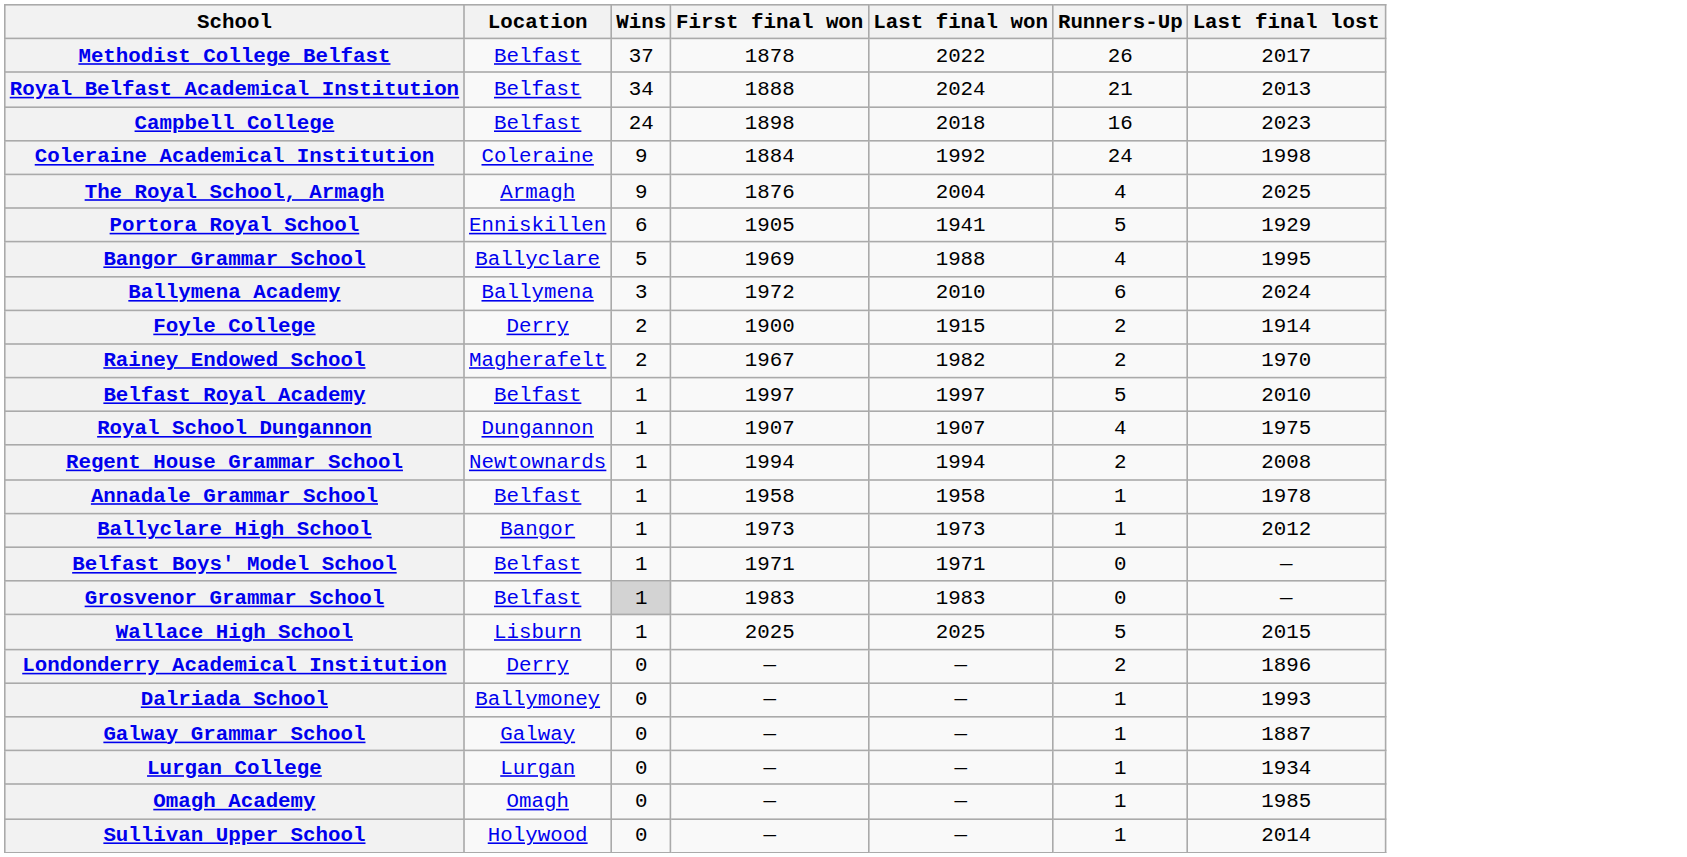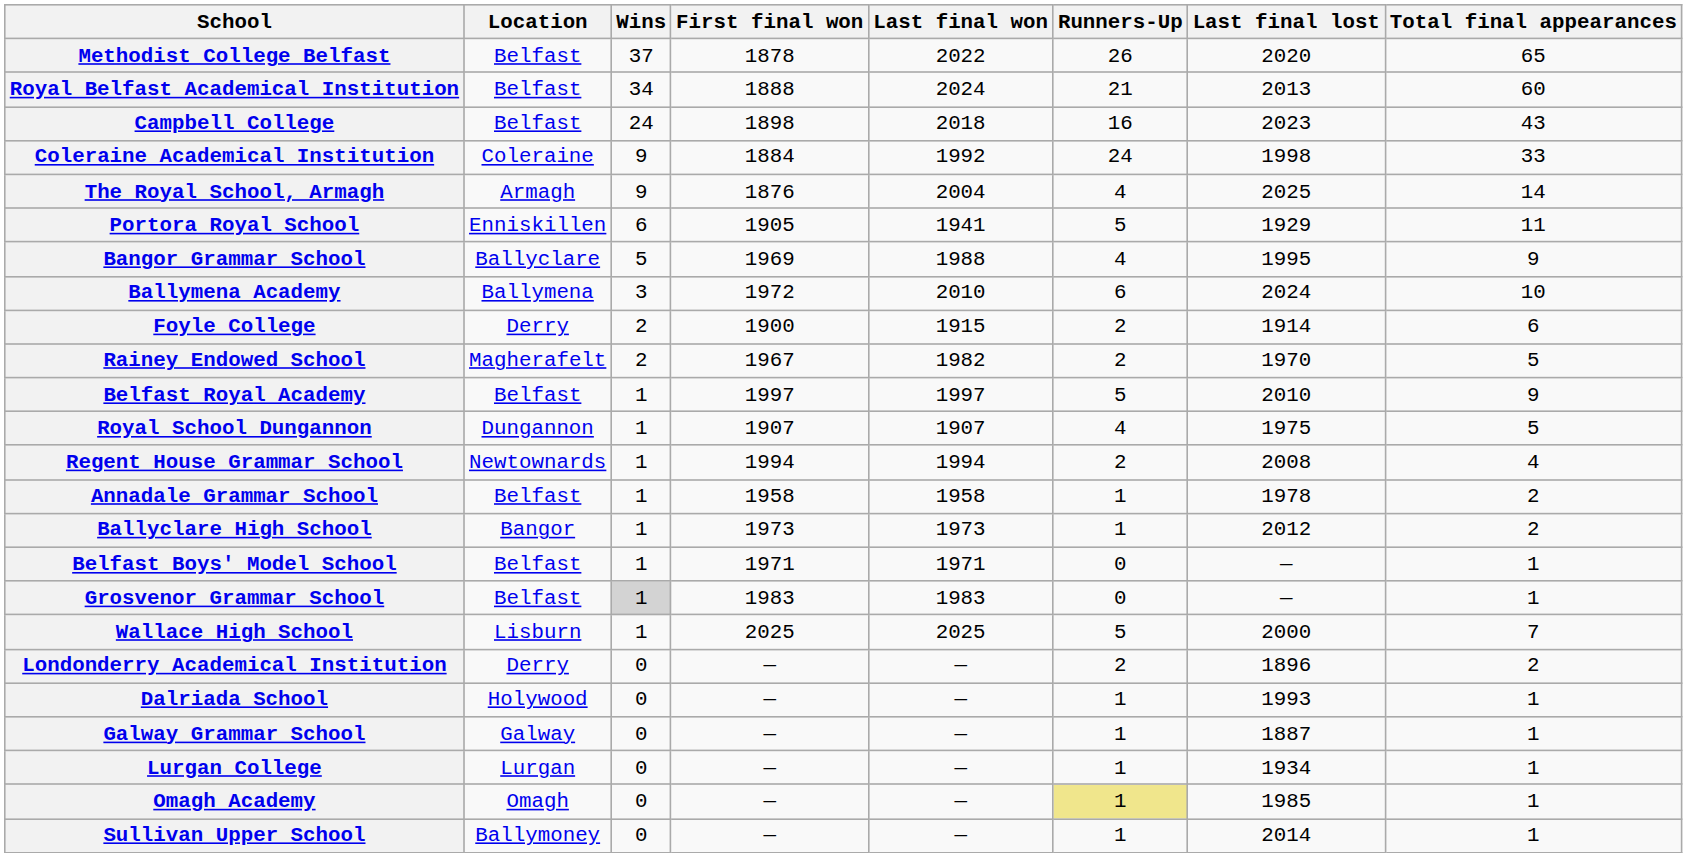 <table class="wikitable sortable plainrowheaders" style="text-align:center">
 <tr>
 <th scope="col">School</th>
 <th scope="col">Location</th>
 <th scope="col">Wins</th>
 <th scope="col">First final won</th>
 <th scope="col">Last final won</th>
 <th scope="col">Runners-Up</th>
 <th scope="col">Last final lost</th>
+<th scope="col">Total final appearances</th>
 </tr>
 <tr>
 <th scope="row"><a href='#'>Methodist College Belfast</a></th>
 <td><a href='#'>Belfast</a></td>
 <td>37</td>
 <td>1878</td>
 <td>2022</td>
 <td>26</td>
-<td>2017</td>
+<td>2020</td>
+<td>65</td>
 </tr>
 <tr>
 <th scope="row"><a href='#'>Royal Belfast Academical Institution</a></th>
 <td><a href='#'>Belfast</a></td>
 <td>34</td>
 <td>1888</td>
 <td>2024</td>
 <td>21</td>
 <td>2013</td>
+<td>60</td>
 </tr>
 <tr>
 <th scope="row"><a href='#'>Campbell College</a></th>
 <td><a href='#'>Belfast</a></td>
 <td>24</td>
 <td>1898</td>
 <td>2018</td>
 <td>16</td>
 <td>2023</td>
+<td>43</td>
 </tr>
 <tr>
 <th scope="row"><a href='#'>Coleraine Academical Institution</a></th>
 <td><a href='#'>Coleraine</a></td>
 <td>9</td>
 <td>1884</td>
 <td>1992</td>
 <td>24</td>
 <td>1998</td>
+<td>33</td>
 </tr>
 <tr>
 <th scope="row"><a href='#'>The Royal School, Armagh</a></th>
 <td><a href='#'>Armagh</a></td>
 <td>9</td>
 <td>1876</td>
 <td>2004</td>
 <td>4</td>
 <td>2025</td>
+<td>14</td>
 </tr>
 <tr>
 <th scope="row"><a href='#'>Portora Royal School</a></th>
 <td><a href='#'>Enniskillen</a></td>
 <td>6</td>
 <td>1905</td>
 <td>1941</td>
 <td>5</td>
 <td>1929</td>
+<td>11</td>
 </tr>
 <tr>
 <th scope="row"><a href='#'>Bangor Grammar School</a></th>
 <td><a href='#'>Ballyclare</a></td>
 <td>5</td>
 <td>1969</td>
 <td>1988</td>
 <td>4</td>
 <td>1995</td>
+<td>9</td>
 </tr>
 <tr>
 <th scope="row"><a href='#'>Ballymena Academy</a></th>
 <td><a href='#'>Ballymena</a></td>
 <td>3</td>
 <td>1972</td>
 <td>2010</td>
 <td>6</td>
 <td>2024</td>
+<td>10</td>
 </tr>
 <tr>
 <th scope="row"><a href='#'>Foyle College</a></th>
 <td><a href='#'>Derry</a></td>
 <td>2</td>
 <td>1900</td>
 <td>1915</td>
 <td>2</td>
 <td>1914</td>
+<td>6</td>
 </tr>
 <tr>
 <th scope="row"><a href='#'>Rainey Endowed School</a></th>
 <td><a href='#'>Magherafelt</a></td>
 <td>2</td>
 <td>1967</td>
 <td>1982</td>
 <td>2</td>
 <td>1970</td>
+<td>5</td>
 </tr>
 <tr>
 <th scope="row"><a href='#'>Belfast Royal Academy</a></th>
 <td><a href='#'>Belfast</a></td>
 <td>1</td>
 <td>1997</td>
 <td>1997</td>
 <td>5</td>
 <td>2010</td>
+<td>9</td>
 </tr>
 <tr>
 <th scope="row"><a href='#'>Royal School Dungannon</a></th>
 <td><a href='#'>Dungannon</a></td>
 <td>1</td>
 <td>1907</td>
 <td>1907</td>
 <td>4</td>
 <td>1975</td>
+<td>5</td>
 </tr>
 <tr>
 <th scope="row"><a href='#'>Regent House Grammar School</a></th>
 <td><a href='#'>Newtownards</a></td>
 <td>1</td>
 <td>1994</td>
 <td>1994</td>
 <td>2</td>
 <td>2008</td>
+<td>4</td>
 </tr>
 <tr>
 <th scope="row"><a href='#'>Annadale Grammar School</a></th>
 <td><a href='#'>Belfast</a></td>
 <td>1</td>
 <td>1958</td>
 <td>1958</td>
 <td>1</td>
 <td>1978</td>
+<td>2</td>
 </tr>
 <tr>
 <th scope="row"><a href='#'>Ballyclare High School</a></th>
 <td><a href='#'>Bangor</a></td>
 <td>1</td>
 <td>1973</td>
 <td>1973</td>
 <td>1</td>
 <td>2012</td>
+<td>2</td>
 </tr>
 <tr>
 <th scope="row"><a href='#'>Belfast Boys' Model School</a></th>
 <td><a href='#'>Belfast</a></td>
 <td>1</td>
 <td>1971</td>
 <td>1971</td>
 <td>0</td>
 <td>—</td>
+<td>1</td>
 </tr>
 <tr>
 <th scope="row"><a href='#'>Grosvenor Grammar School</a></th>
 <td><a href='#'>Belfast</a></td>
 <td style="background: lightgrey;">1</td>
 <td>1983</td>
 <td>1983</td>
 <td>0</td>
 <td>—</td>
+<td>1</td>
 </tr>
 <tr>
 <th scope="row"><a href='#'>Wallace High School</a></th>
 <td><a href='#'>Lisburn</a></td>
 <td>1</td>
 <td>2025</td>
 <td>2025</td>
 <td>5</td>
-<td>2015</td>
+<td>2000</td>
+<td>7</td>
 </tr>
 <tr>
 <th scope="row"><a href='#'>Londonderry Academical Institution</a></th>
 <td><a href='#'>Derry</a></td>
 <td>0</td>
 <td>—</td>
 <td>—</td>
 <td>2</td>
 <td>1896</td>
+<td>2</td>
 </tr>
 <tr>
 <th scope="row"><a href='#'>Dalriada School</a></th>
-<td><a href='#'>Ballymoney</a></td>
+<td><a href='#'>Holywood</a></td>
 <td>0</td>
 <td>—</td>
 <td>—</td>
 <td>1</td>
 <td>1993</td>
+<td>1</td>
 </tr>
 <tr>
 <th scope="row"><a href='#'>Galway Grammar School</a></th>
 <td><a href='#'>Galway</a></td>
 <td>0</td>
 <td>—</td>
 <td>—</td>
 <td>1</td>
 <td>1887</td>
+<td>1</td>
 </tr>
 <tr>
 <th scope="row"><a href='#'>Lurgan College</a></th>
 <td><a href='#'>Lurgan</a></td>
 <td>0</td>
 <td>—</td>
 <td>—</td>
 <td>1</td>
 <td>1934</td>
+<td>1</td>
 </tr>
 <tr>
 <th scope="row"><a href='#'>Omagh Academy</a></th>
 <td><a href='#'>Omagh</a></td>
 <td>0</td>
 <td>—</td>
 <td>—</td>
+<td style="background: khaki;">1</td>
+<td>1985</td>
 <td>1</td>
-<td>1985</td>
 </tr>
 <tr>
 <th scope="row"><a href='#'>Sullivan Upper School</a></th>
-<td><a href='#'>Holywood</a></td>
+<td><a href='#'>Ballymoney</a></td>
 <td>0</td>
 <td>—</td>
 <td>—</td>
 <td>1</td>
 <td>2014</td>
+<td>1</td>
 </tr>
 </table>
